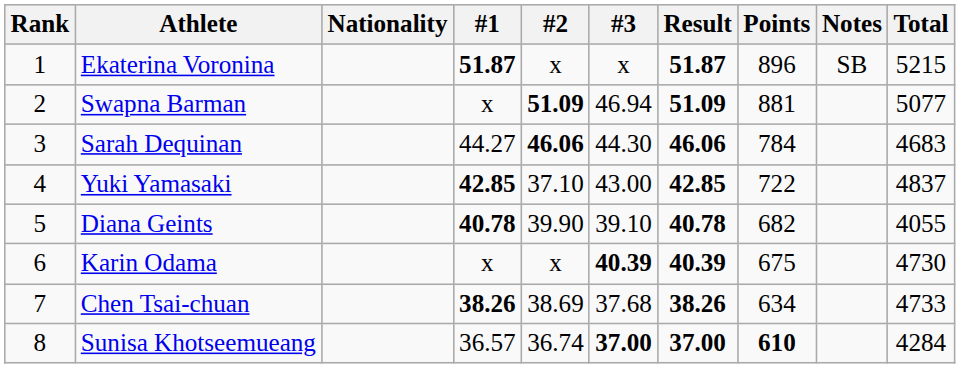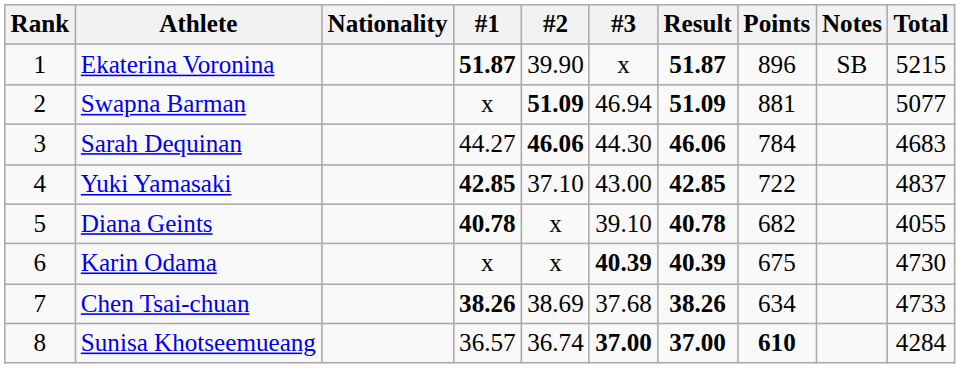 <table class="wikitable sortable" style="text-align:center">
 <tr>
 <th>Rank</th>
 <th>Athlete</th>
 <th>Nationality</th>
 <th>#1</th>
 <th>#2</th>
 <th>#3</th>
 <th>Result</th>
 <th>Points</th>
 <th>Notes</th>
 <th>Total</th>
 </tr>
 <tr>
 <td>1</td>
 <td align=left><a href='#'>Ekaterina Voronina</a></td>
 <td align=left></td>
 <td><strong>51.87</strong></td>
-<td>x</td>
+<td>39.90</td>
 <td>x</td>
 <td><strong>51.87</strong></td>
 <td>896</td>
 <td>SB</td>
 <td>5215</td>
 </tr>
 <tr>
 <td>2</td>
 <td align=left><a href='#'>Swapna Barman</a></td>
 <td align=left></td>
 <td>x</td>
 <td><strong>51.09</strong></td>
 <td>46.94</td>
 <td><strong>51.09</strong></td>
 <td>881</td>
 <td></td>
 <td>5077</td>
 </tr>
 <tr>
 <td>3</td>
 <td align=left><a href='#'>Sarah Dequinan</a></td>
 <td align=left></td>
 <td>44.27</td>
 <td><strong>46.06</strong></td>
 <td>44.30</td>
 <td><strong>46.06</strong></td>
 <td>784</td>
 <td></td>
 <td>4683</td>
 </tr>
 <tr>
 <td>4</td>
 <td align=left><a href='#'>Yuki Yamasaki</a></td>
 <td align=left></td>
 <td><strong>42.85</strong></td>
 <td>37.10</td>
 <td>43.00</td>
 <td><strong>42.85</strong></td>
 <td>722</td>
 <td></td>
 <td>4837</td>
 </tr>
 <tr>
 <td>5</td>
 <td align=left><a href='#'>Diana Geints</a></td>
 <td align=left></td>
 <td><strong>40.78</strong></td>
-<td>39.90</td>
+<td>x</td>
 <td>39.10</td>
 <td><strong>40.78</strong></td>
 <td>682</td>
 <td></td>
 <td>4055</td>
 </tr>
 <tr>
 <td>6</td>
 <td align=left><a href='#'>Karin Odama</a></td>
 <td align=left></td>
 <td>x</td>
 <td>x</td>
 <td><strong>40.39</strong></td>
 <td><strong>40.39</strong></td>
 <td>675</td>
 <td></td>
 <td>4730</td>
 </tr>
 <tr>
 <td>7</td>
 <td align=left><a href='#'>Chen Tsai-chuan</a></td>
 <td align=left></td>
 <td><strong>38.26</strong></td>
 <td>38.69</td>
 <td>37.68</td>
 <td><strong>38.26</strong></td>
 <td>634</td>
 <td></td>
 <td>4733</td>
 </tr>
 <tr>
 <td>8</td>
 <td align=left><a href='#'>Sunisa Khotseemueang</a></td>
 <td align=left></td>
 <td>36.57</td>
 <td>36.74</td>
 <td><strong>37.00</strong></td>
 <td><strong>37.00</strong></td>
 <td><strong>610</strong></td>
 <td></td>
 <td>4284</td>
 </tr>
 </table>
